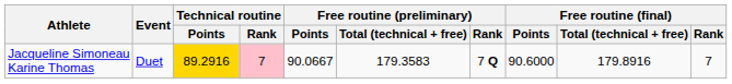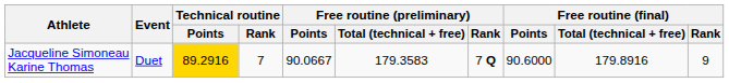 <table class="wikitable" style="font-size:90%">
 <tr>
 <th rowspan="2">Athlete</th>
 <th rowspan="2">Event</th>
 <th colspan=2>Technical routine</th>
 <th colspan=3>Free routine (preliminary)</th>
 <th colspan=3>Free routine (final)</th>
 </tr>
 <tr style="font-size:95%">
 <th>Points</th>
 <th>Rank</th>
 <th>Points</th>
 <th>Total (technical + free)</th>
 <th>Rank</th>
 <th>Points</th>
 <th>Total (technical + free)</th>
 <th>Rank</th>
 </tr>
 <tr align=center>
 <td align=left><a href='#'>Jacqueline Simoneau</a><br><a href='#'>Karine Thomas</a></td>
 <td align=left><a href='#'>Duet</a></td>
 <td style="background: gold;">89.2916</td>
-<td style="background: pink;">7</td>
+<td>7</td>
 <td>90.0667</td>
 <td>179.3583</td>
 <td>7 <strong>Q</strong></td>
 <td>90.6000</td>
 <td>179.8916</td>
-<td>7</td>
+<td>9</td>
 </tr>
 </table>
